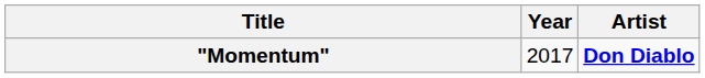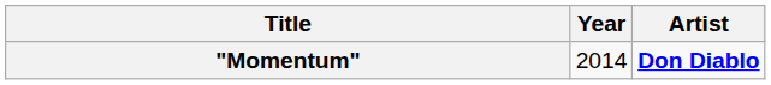 <table class="wikitable plainrowheaders">
 <tr>
 <th style="width:24em;">Title</th>
 <th style="width:1em;">Year</th>
 <th scope="col">Artist</th>
 </tr>
 <tr>
 <th scope="row">"Momentum"</th>
-<td style="text-align:center">2017</td>
+<td style="text-align:center">2014</td>
 <td><strong><a href='#'>Don Diablo</a></strong></td>
 </tr>
 </table>
